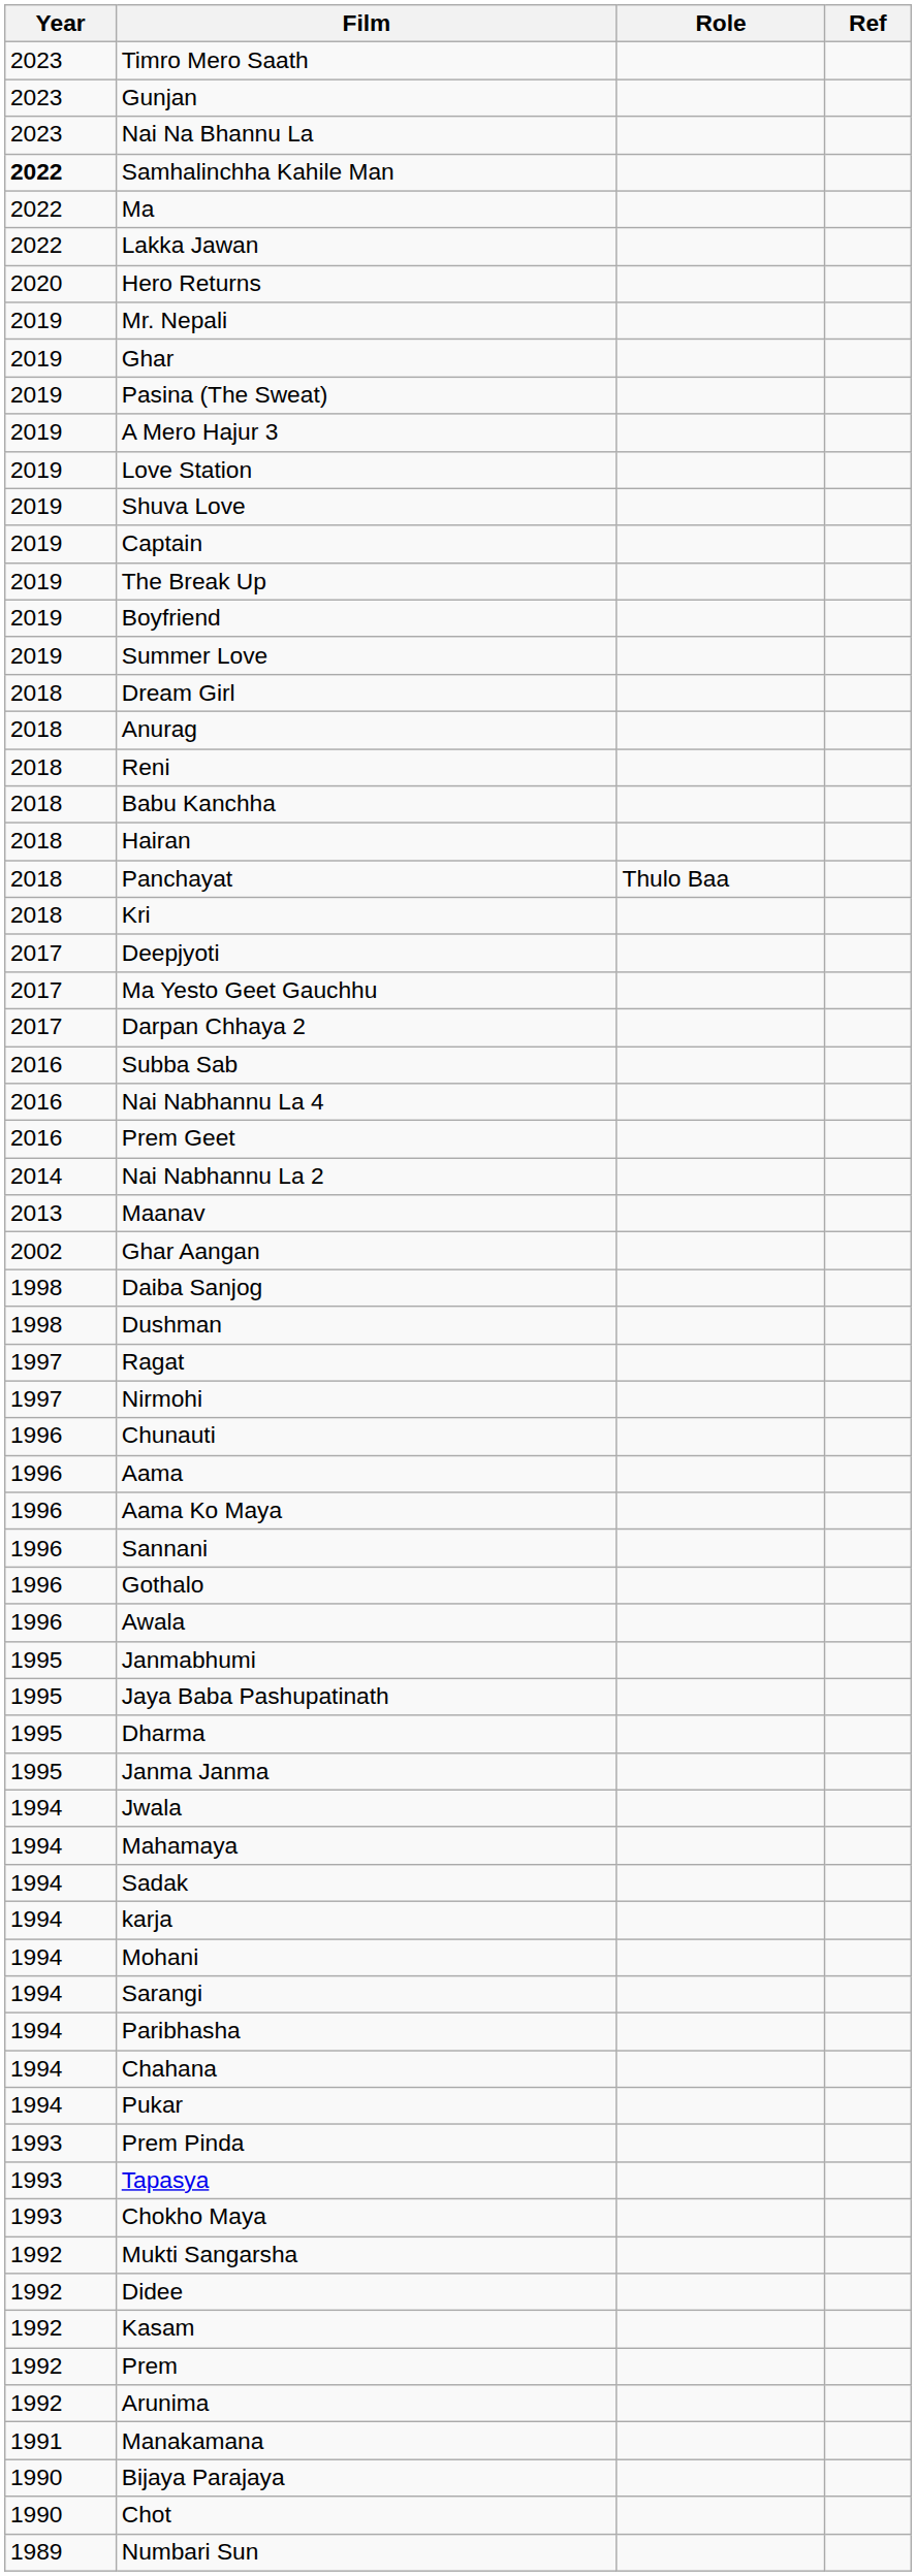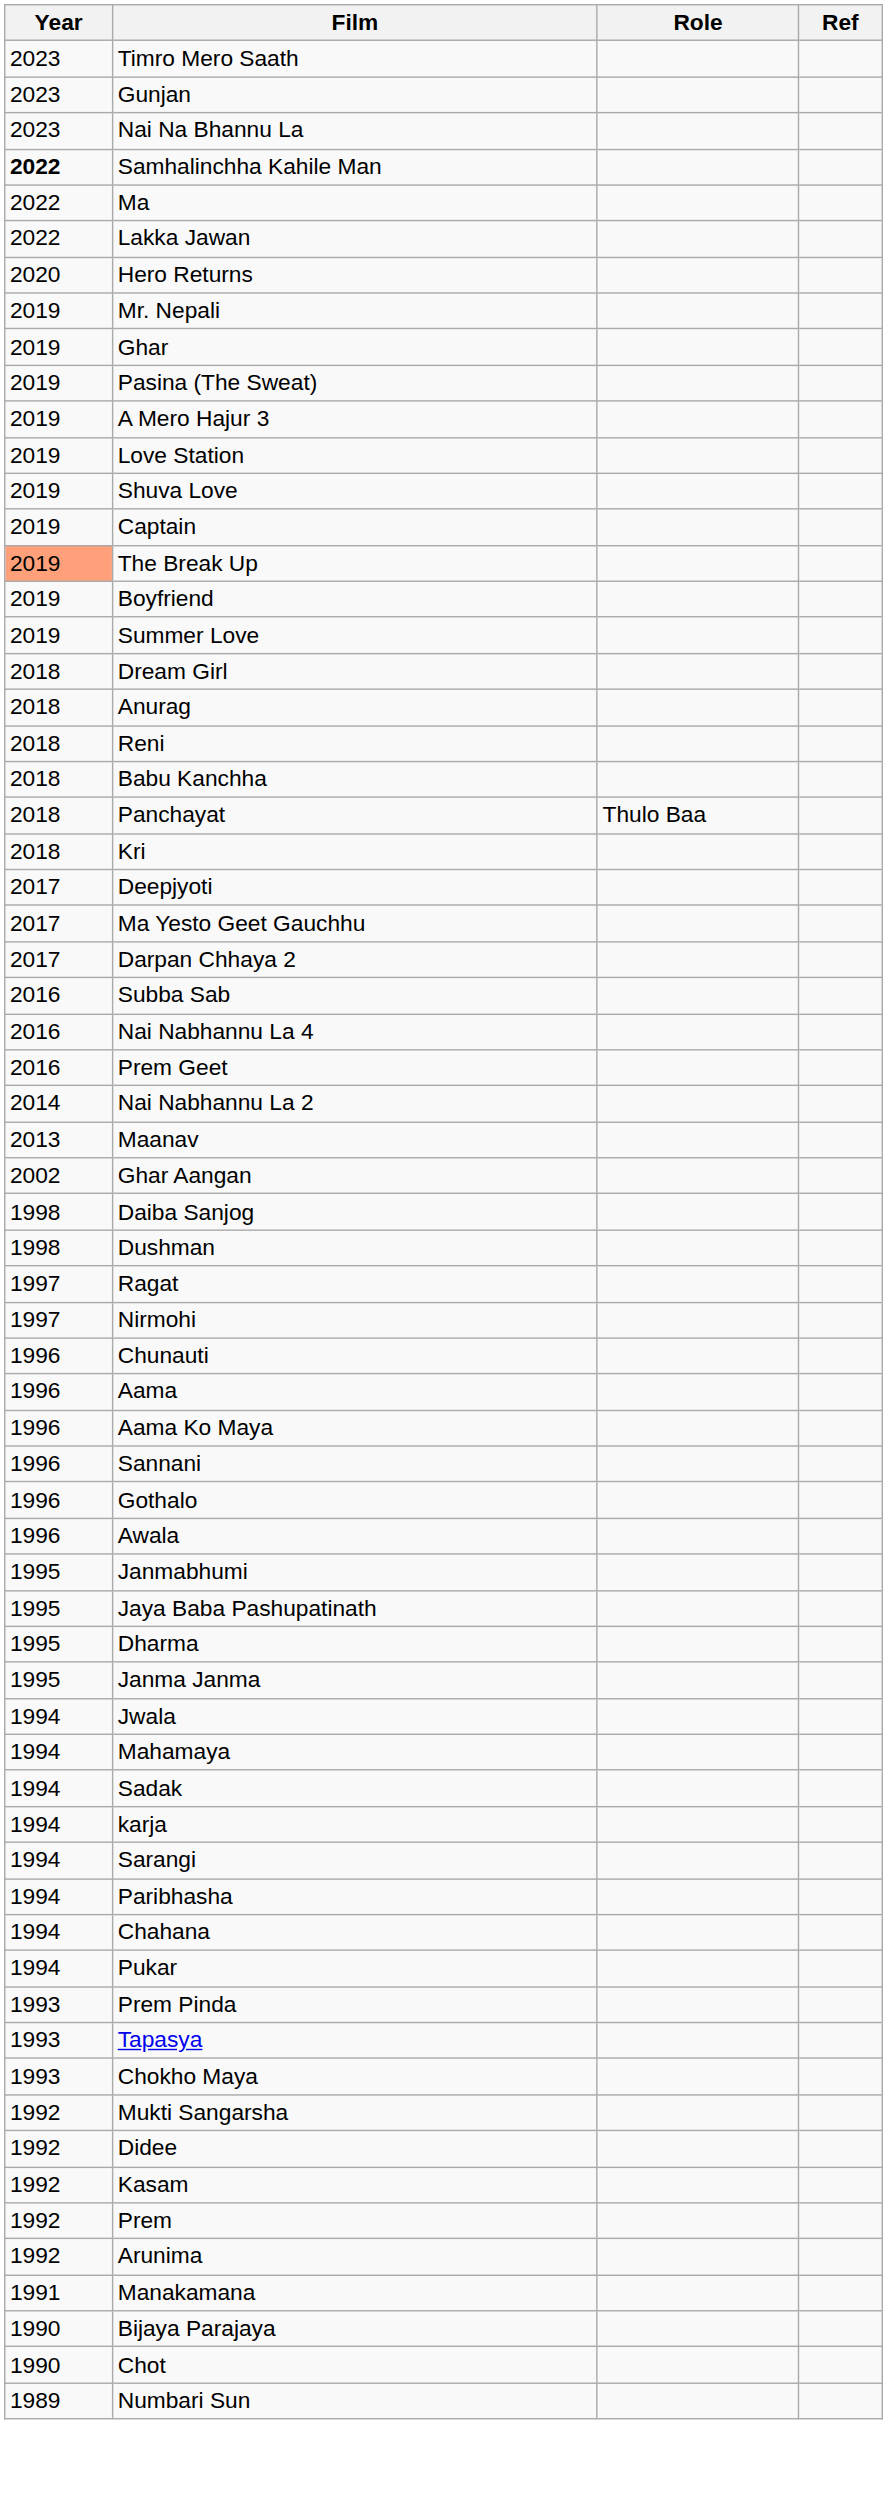 <table class="wikitable sortable" style="width:70%">
 <tr>
 <th>Year</th>
 <th>Film</th>
 <th>Role</th>
 <th>Ref</th>
 </tr>
 <tr>
 <td>2023</td>
 <td>Timro Mero Saath</td>
 <td></td>
 <td></td>
 </tr>
 <tr>
 <td>2023</td>
 <td>Gunjan</td>
 <td></td>
 <td></td>
 </tr>
 <tr>
 <td>2023</td>
 <td>Nai Na Bhannu La</td>
 <td></td>
 <td></td>
 </tr>
 <tr>
 <td><strong>2022</strong></td>
 <td>Samhalinchha Kahile Man</td>
 <td></td>
 <td></td>
 </tr>
 <tr>
 <td>2022</td>
 <td>Ma</td>
 <td></td>
 <td></td>
 </tr>
 <tr>
 <td>2022</td>
 <td>Lakka Jawan</td>
 <td></td>
 <td></td>
 </tr>
 <tr>
 <td>2020</td>
 <td>Hero Returns</td>
 <td></td>
 <td></td>
 </tr>
 <tr>
 <td>2019</td>
 <td>Mr. Nepali</td>
 <td></td>
 <td></td>
 </tr>
 <tr>
 <td>2019</td>
 <td>Ghar</td>
 <td></td>
 <td></td>
 </tr>
 <tr>
 <td>2019</td>
 <td>Pasina (The Sweat)</td>
 <td></td>
 <td></td>
 </tr>
 <tr>
 <td>2019</td>
 <td>A Mero Hajur 3</td>
 <td></td>
 <td></td>
 </tr>
 <tr>
 <td>2019</td>
 <td>Love Station</td>
 <td></td>
 <td></td>
 </tr>
 <tr>
 <td>2019</td>
 <td>Shuva Love</td>
 <td></td>
 <td></td>
 </tr>
 <tr>
 <td>2019</td>
 <td>Captain</td>
 <td></td>
 <td></td>
 </tr>
 <tr>
-<td>2019</td>
+<td style="background: lightsalmon;">2019</td>
 <td>The Break Up</td>
 <td></td>
 <td></td>
 </tr>
 <tr>
 <td>2019</td>
 <td>Boyfriend</td>
 <td></td>
 <td></td>
 </tr>
 <tr>
 <td>2019</td>
 <td>Summer Love</td>
 <td></td>
 <td></td>
 </tr>
 <tr>
 <td>2018</td>
 <td>Dream Girl</td>
 <td></td>
 <td></td>
 </tr>
 <tr>
 <td>2018</td>
 <td>Anurag</td>
 <td></td>
 <td></td>
 </tr>
 <tr>
 <td>2018</td>
 <td>Reni</td>
 <td></td>
 <td></td>
 </tr>
 <tr>
 <td>2018</td>
 <td>Babu Kanchha</td>
-<td></td>
-<td></td>
-</tr>
-<tr>
-<td>2018</td>
-<td>Hairan</td>
 <td></td>
 <td></td>
 </tr>
 <tr>
 <td>2018</td>
 <td>Panchayat</td>
 <td>Thulo Baa</td>
 <td></td>
 </tr>
 <tr>
 <td>2018</td>
 <td>Kri</td>
 <td></td>
 <td></td>
 </tr>
 <tr>
 <td>2017</td>
 <td>Deepjyoti</td>
 <td></td>
 <td></td>
 </tr>
 <tr>
 <td>2017</td>
 <td>Ma Yesto Geet Gauchhu</td>
 <td></td>
 <td></td>
 </tr>
 <tr>
 <td>2017</td>
 <td>Darpan Chhaya 2</td>
 <td></td>
 <td></td>
 </tr>
 <tr>
 <td>2016</td>
 <td>Subba Sab</td>
 <td></td>
 <td></td>
 </tr>
 <tr>
 <td>2016</td>
 <td>Nai Nabhannu La 4</td>
 <td></td>
 <td></td>
 </tr>
 <tr>
 <td>2016</td>
 <td>Prem Geet</td>
 <td></td>
 <td></td>
 </tr>
 <tr>
 <td>2014</td>
 <td>Nai Nabhannu La 2</td>
 <td></td>
 <td></td>
 </tr>
 <tr>
 <td>2013</td>
 <td>Maanav</td>
 <td></td>
 <td></td>
 </tr>
 <tr>
 <td>2002</td>
 <td>Ghar Aangan</td>
 <td></td>
 <td></td>
 </tr>
 <tr>
 <td>1998</td>
 <td>Daiba Sanjog</td>
 <td></td>
 <td></td>
 </tr>
 <tr>
 <td>1998</td>
 <td>Dushman</td>
 <td></td>
 <td></td>
 </tr>
 <tr>
 <td>1997</td>
 <td>Ragat</td>
 <td></td>
 <td></td>
 </tr>
 <tr>
 <td>1997</td>
 <td>Nirmohi</td>
 <td></td>
 <td></td>
 </tr>
 <tr>
 <td>1996</td>
 <td>Chunauti</td>
 <td></td>
 <td></td>
 </tr>
 <tr>
 <td>1996</td>
 <td>Aama</td>
 <td></td>
 <td></td>
 </tr>
 <tr>
 <td>1996</td>
 <td>Aama Ko Maya</td>
 <td></td>
 <td></td>
 </tr>
 <tr>
 <td>1996</td>
 <td>Sannani</td>
 <td></td>
 <td></td>
 </tr>
 <tr>
 <td>1996</td>
 <td>Gothalo</td>
 <td></td>
 <td></td>
 </tr>
 <tr>
 <td>1996</td>
 <td>Awala</td>
 <td></td>
 <td></td>
 </tr>
 <tr>
 <td>1995</td>
 <td>Janmabhumi</td>
 <td></td>
 <td></td>
 </tr>
 <tr>
 <td>1995</td>
 <td>Jaya Baba Pashupatinath</td>
 <td></td>
 <td></td>
 </tr>
 <tr>
 <td>1995</td>
 <td>Dharma</td>
 <td></td>
 <td></td>
 </tr>
 <tr>
 <td>1995</td>
 <td>Janma Janma</td>
 <td></td>
 <td></td>
 </tr>
 <tr>
 <td>1994</td>
 <td>Jwala</td>
 <td></td>
 <td></td>
 </tr>
 <tr>
 <td>1994</td>
 <td>Mahamaya</td>
 <td></td>
 <td></td>
 </tr>
 <tr>
 <td>1994</td>
 <td>Sadak</td>
 <td></td>
 <td></td>
 </tr>
 <tr>
 <td>1994</td>
 <td>karja</td>
 <td></td>
 <td></td>
 </tr>
 <tr>
 <td>1994</td>
-<td>Mohani</td>
-<td></td>
-<td></td>
-</tr>
-<tr>
-<td>1994</td>
 <td>Sarangi</td>
 <td></td>
 <td></td>
 </tr>
 <tr>
 <td>1994</td>
 <td>Paribhasha</td>
 <td></td>
 <td></td>
 </tr>
 <tr>
 <td>1994</td>
 <td>Chahana</td>
 <td></td>
 <td></td>
 </tr>
 <tr>
 <td>1994</td>
 <td>Pukar</td>
 <td></td>
 <td></td>
 </tr>
 <tr>
 <td>1993</td>
 <td>Prem Pinda</td>
 <td></td>
 <td></td>
 </tr>
 <tr>
 <td>1993</td>
 <td><a href='#'>Tapasya</a></td>
 <td></td>
 <td></td>
 </tr>
 <tr>
 <td>1993</td>
 <td>Chokho Maya</td>
 <td></td>
 <td></td>
 </tr>
 <tr>
 <td>1992</td>
 <td>Mukti Sangarsha</td>
 <td></td>
 <td></td>
 </tr>
 <tr>
 <td>1992</td>
 <td>Didee</td>
 <td></td>
 <td></td>
 </tr>
 <tr>
 <td>1992</td>
 <td>Kasam</td>
 <td></td>
 <td></td>
 </tr>
 <tr>
 <td>1992</td>
 <td>Prem</td>
 <td></td>
 <td></td>
 </tr>
 <tr>
 <td>1992</td>
 <td>Arunima</td>
 <td></td>
 <td></td>
 </tr>
 <tr>
 <td>1991</td>
 <td>Manakamana</td>
 <td></td>
 <td></td>
 </tr>
 <tr>
 <td>1990</td>
 <td>Bijaya Parajaya</td>
 <td></td>
 <td></td>
 </tr>
 <tr>
 <td>1990</td>
 <td>Chot</td>
 <td></td>
 <td></td>
 </tr>
 <tr>
 <td>1989</td>
 <td>Numbari Sun</td>
 <td></td>
 <td></td>
 </tr>
 </table>
